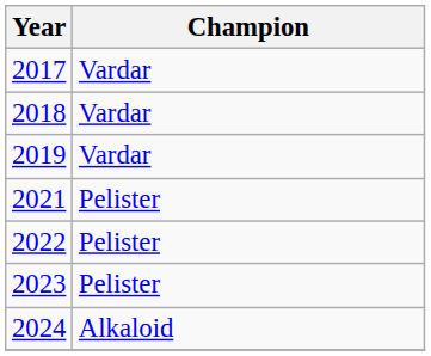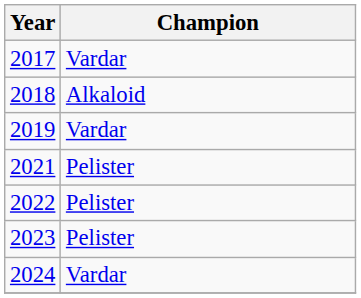 <table class="sortable wikitable">
 <tr>
 <th>Year</th>
 <th width=200>Champion </th>
 </tr>
 <tr>
 <td><a href='#'>2017</a></td>
 <td><a href='#'>Vardar</a></td>
 </tr>
 <tr>
 <td><a href='#'>2018</a></td>
-<td><a href='#'>Vardar</a></td>
+<td><a href='#'>Alkaloid</a></td>
 </tr>
 <tr>
 <td><a href='#'>2019</a></td>
 <td><a href='#'>Vardar</a></td>
 </tr>
 <tr>
 <td><a href='#'>2021</a></td>
 <td><a href='#'>Pelister</a></td>
 </tr>
 <tr>
 <td><a href='#'>2022</a></td>
 <td><a href='#'>Pelister</a></td>
 </tr>
 <tr>
 <td><a href='#'>2023</a></td>
 <td><a href='#'>Pelister</a></td>
 </tr>
 <tr>
 <td><a href='#'>2024</a></td>
-<td><a href='#'>Alkaloid</a></td>
+<td><a href='#'>Vardar</a></td>
 </tr>
 <tr>
 </tr>
 </table>
